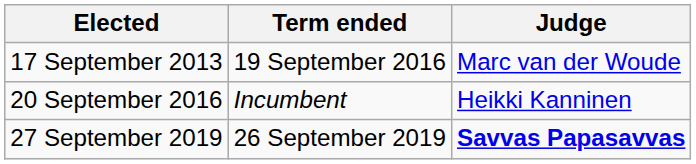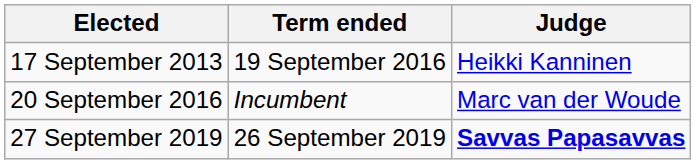 <table class="wikitable">
 <tr>
 <th>Elected</th>
 <th>Term ended</th>
 <th>Judge</th>
 </tr>
 <tr>
 <td>17 September 2013</td>
 <td>19 September 2016</td>
-<td> <a href='#'>Marc van der Woude</a></td>
+<td> <a href='#'>Heikki Kanninen</a></td>
 </tr>
 <tr>
 <td>20 September 2016</td>
 <td><em>Incumbent</em></td>
-<td> <a href='#'>Heikki Kanninen</a></td>
+<td> <a href='#'>Marc van der Woude</a></td>
 </tr>
 <tr>
 <td>27 September 2019</td>
 <td>26 September 2019</td>
 <td><strong> <a href='#'>Savvas Papasavvas</a></strong></td>
 </tr>
 </table>
